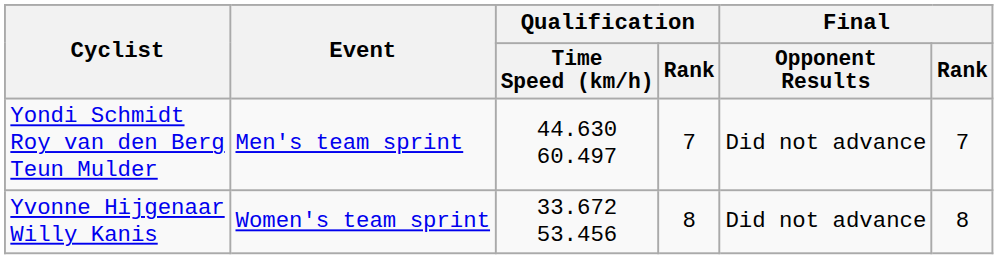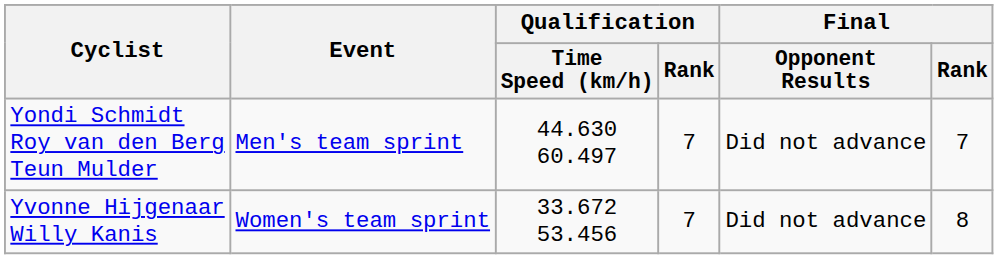 <table class="wikitable" style="font-size:90%">
 <tr>
 <th rowspan=2>Cyclist</th>
 <th rowspan=2>Event</th>
 <th colspan=2>Qualification</th>
 <th colspan=2>Final</th>
 </tr>
 <tr style="font-size:95%">
 <th>Time<br>Speed (km/h)</th>
 <th>Rank</th>
 <th>Opponent<br>Results</th>
 <th>Rank</th>
 </tr>
 <tr align=center>
 <td align=left><a href='#'>Yondi Schmidt</a><br><a href='#'>Roy van den Berg</a><br><a href='#'>Teun Mulder</a></td>
 <td align=left><a href='#'>Men's team sprint</a></td>
 <td>44.630<br>60.497</td>
 <td>7</td>
 <td>Did not advance</td>
 <td>7</td>
 </tr>
 <tr align=center>
 <td align=left><a href='#'>Yvonne Hijgenaar</a><br><a href='#'>Willy Kanis</a></td>
 <td align=left><a href='#'>Women's team sprint</a></td>
 <td>33.672<br>53.456</td>
-<td>8</td>
+<td>7</td>
 <td>Did not advance</td>
 <td>8</td>
 </tr>
 </table>
